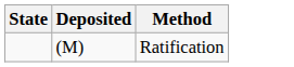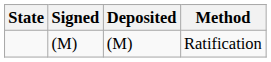 <table class="wikitable">
 <tr>
 <th>State</th>
+<th>Signed</th>
 <th>Deposited</th>
 <th>Method</th>
 </tr>
 <tr>
 <td></td>
 <td> (M)</td>
+<td> (M)</td>
 <td>Ratification</td>
 </tr>
 </table>
